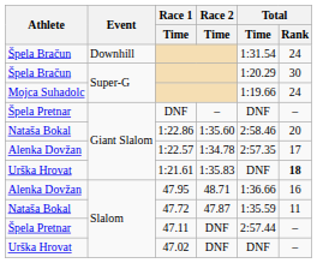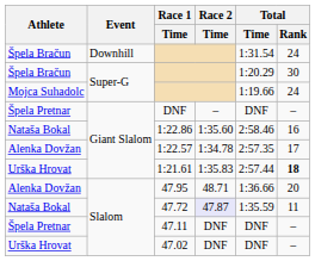 <table class="wikitable" style="font-size:90%">
 <tr>
 <th rowspan="2">Athlete</th>
 <th rowspan="2">Event</th>
 <th>Race 1</th>
 <th>Race 2</th>
 <th colspan="2">Total</th>
 </tr>
 <tr>
 <th>Time</th>
 <th>Time</th>
 <th>Time</th>
 <th>Rank</th>
 </tr>
 <tr>
 <td><a href='#'>Špela Bračun</a></td>
 <td>Downhill</td>
 <td colspan="2" bgcolor="wheat"></td>
 <td align="center">1:31.54</td>
 <td align="center">24</td>
 </tr>
 <tr>
 <td><a href='#'>Špela Bračun</a></td>
 <td rowspan="2">Super-G</td>
 <td colspan="2" bgcolor="wheat"></td>
 <td align="center">1:20.29</td>
 <td align="center">30</td>
 </tr>
 <tr>
 <td><a href='#'>Mojca Suhadolc</a></td>
 <td colspan="2" bgcolor="wheat"></td>
 <td align="center">1:19.66</td>
 <td align="center">24</td>
 </tr>
 <tr>
 <td><a href='#'>Špela Pretnar</a></td>
 <td rowspan="4">Giant Slalom</td>
 <td align="center">DNF</td>
 <td align="center">–</td>
 <td align="center">DNF</td>
 <td align="center">–</td>
 </tr>
 <tr>
 <td><a href='#'>Nataša Bokal</a></td>
 <td align="center">1:22.86</td>
 <td align="center">1:35.60</td>
 <td align="center">2:58.46</td>
-<td align="center">20</td>
+<td align="center">16</td>
 </tr>
 <tr>
 <td><a href='#'>Alenka Dovžan</a></td>
 <td align="center">1:22.57</td>
 <td align="center">1:34.78</td>
 <td align="center">2:57.35</td>
 <td align="center">17</td>
 </tr>
 <tr>
 <td><a href='#'>Urška Hrovat</a></td>
 <td align="center">1:21.61</td>
 <td align="center">1:35.83</td>
-<td align="center">DNF</td>
+<td align="center">2:57.44</td>
 <td align="center"><strong>18</strong></td>
 </tr>
 <tr>
 <td><a href='#'>Alenka Dovžan</a></td>
 <td rowspan="4">Slalom</td>
 <td align="center">47.95</td>
 <td align="center">48.71</td>
 <td align="center">1:36.66</td>
-<td align="center">16</td>
+<td align="center">20</td>
 </tr>
 <tr>
 <td><a href='#'>Nataša Bokal</a></td>
 <td align="center">47.72</td>
-<td align="center">47.87</td>
+<td align="center" style="background: lavender;">47.87</td>
 <td align="center">1:35.59</td>
 <td align="center">11</td>
 </tr>
 <tr>
 <td><a href='#'>Špela Pretnar</a></td>
 <td align="center">47.11</td>
 <td align="center">DNF</td>
-<td align="center">2:57.44</td>
+<td align="center">DNF</td>
 <td align="center">–</td>
 </tr>
 <tr>
 <td><a href='#'>Urška Hrovat</a></td>
 <td align="center">47.02</td>
 <td align="center">DNF</td>
 <td align="center">DNF</td>
 <td align="center">–</td>
 </tr>
 </table>
